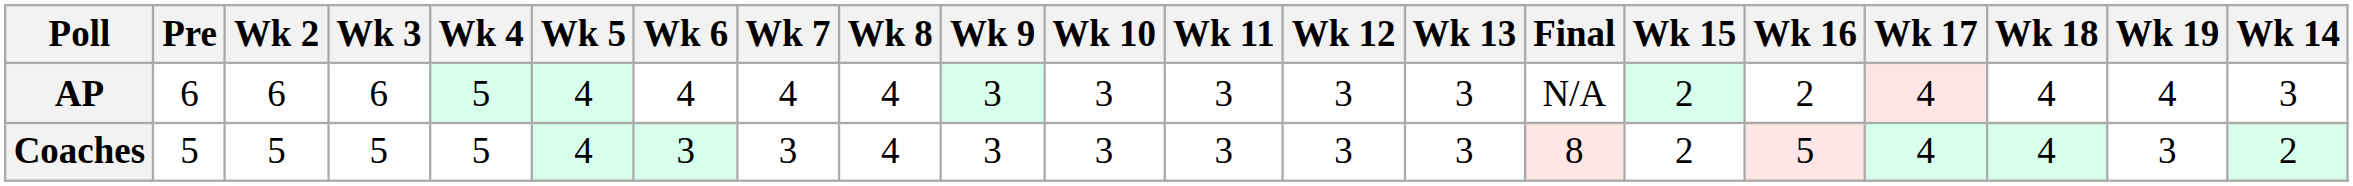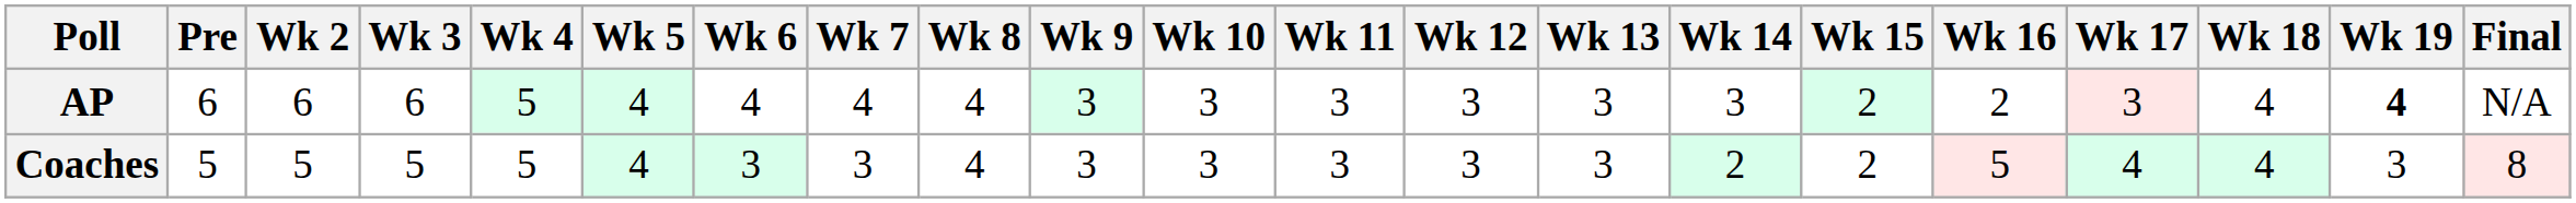 <table class="wikitable" style="white-space:nowrap;">
 <tr>
 <th>Poll</th>
 <th>Pre</th>
 <th>Wk 2</th>
 <th>Wk 3</th>
 <th>Wk 4</th>
 <th>Wk 5</th>
 <th>Wk 6</th>
 <th>Wk 7</th>
 <th>Wk 8</th>
 <th>Wk 9</th>
 <th>Wk 10</th>
 <th>Wk 11</th>
 <th>Wk 12</th>
 <th>Wk 13</th>
-<th>Final</th>
+<th>Wk 14</th>
 <th>Wk 15</th>
 <th>Wk 16</th>
 <th>Wk 17</th>
 <th>Wk 18</th>
 <th>Wk 19</th>
-<th>Wk 14</th>
+<th>Final</th>
 </tr>
 <tr style="text-align:center;">
 <th>AP</th>
 <td style="background:#FFF;">6</td>
 <td style="background:#FFF;">6</td>
 <td style="background:#FFF;">6</td>
 <td style="background:#D8FFEB;">5</td>
 <td style="background:#D8FFEB;">4</td>
 <td style="background:#FFF;">4</td>
 <td style="background:#FFF;">4</td>
 <td style="background:#FFF;">4</td>
 <td style="background:#D8FFEB;">3</td>
 <td style="background:#FFF;">3</td>
 <td style="background:#FFF;">3</td>
 <td style="background:#FFF;">3</td>
 <td style="background:#FFF;">3</td>
-<td style="background:#FFF;">N/A</td>
+<td style="background:#FFF;">3</td>
 <td style="background:#D8FFEB;">2</td>
 <td style="background:#FFF;">2</td>
-<td style="background:#FFE6E6;">4</td>
+<td style="background:#FFE6E6;">3</td>
 <td style="background:#FFF;">4</td>
-<td style="background:#FFF;">4</td>
-<td style="background:#FFF;">3</td>
+<td style="background:#FFF;"><strong>4</strong></td>
+<td style="background:#FFF;">N/A</td>
 </tr>
 <tr style="text-align:center;">
 <th>Coaches</th>
 <td style="background:#FFF;">5</td>
 <td style="background:#FFF;">5</td>
 <td style="background:#FFF;">5</td>
 <td style="background:#FFF;">5</td>
 <td style="background:#D8FFEB;">4</td>
 <td style="background:#D8FFEB;">3</td>
 <td style="background:#FFF;">3</td>
 <td style="background:#FFF;">4</td>
 <td style="background:#FFF;">3</td>
 <td style="background:#FFF;">3</td>
 <td style="background:#FFF;">3</td>
 <td style="background:#FFF;">3</td>
 <td style="background:#FFF;">3</td>
-<td style="background:#FFE6E6;">8</td>
+<td style="background:#D8FFEB;">2</td>
 <td style="background:#FFF;">2</td>
 <td style="background:#FFE6E6;">5</td>
 <td style="background:#D8FFEB;">4</td>
 <td style="background:#D8FFEB;">4</td>
 <td style="background:#FFF;">3</td>
-<td style="background:#D8FFEB;">2</td>
+<td style="background:#FFE6E6;">8</td>
 </tr>
 </table>
